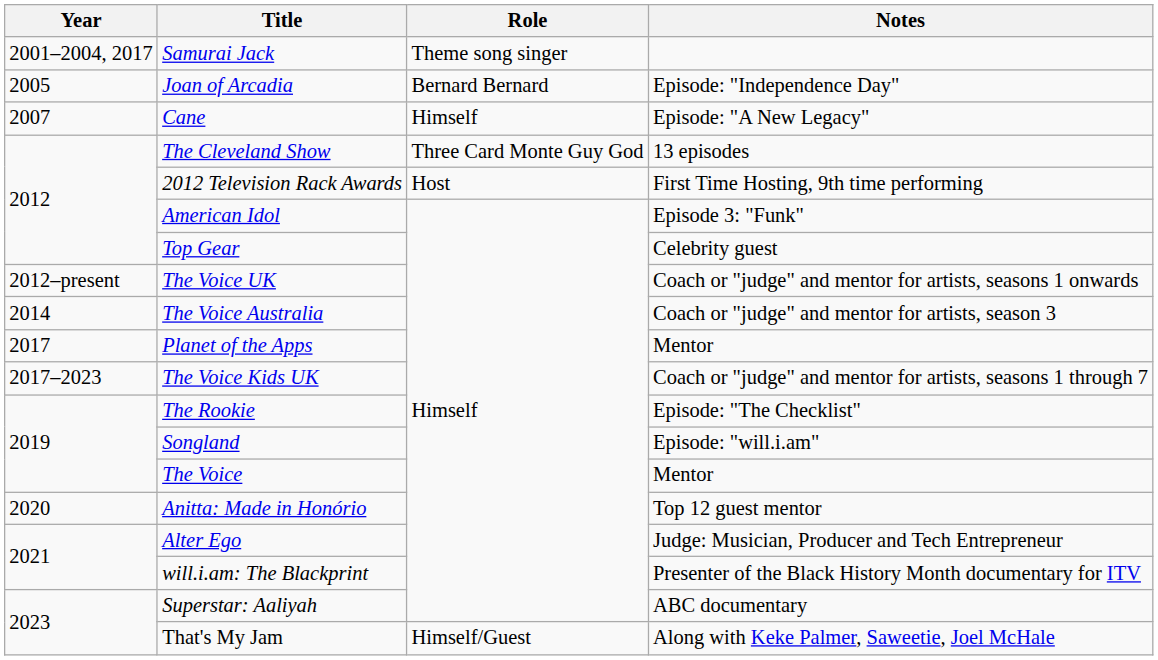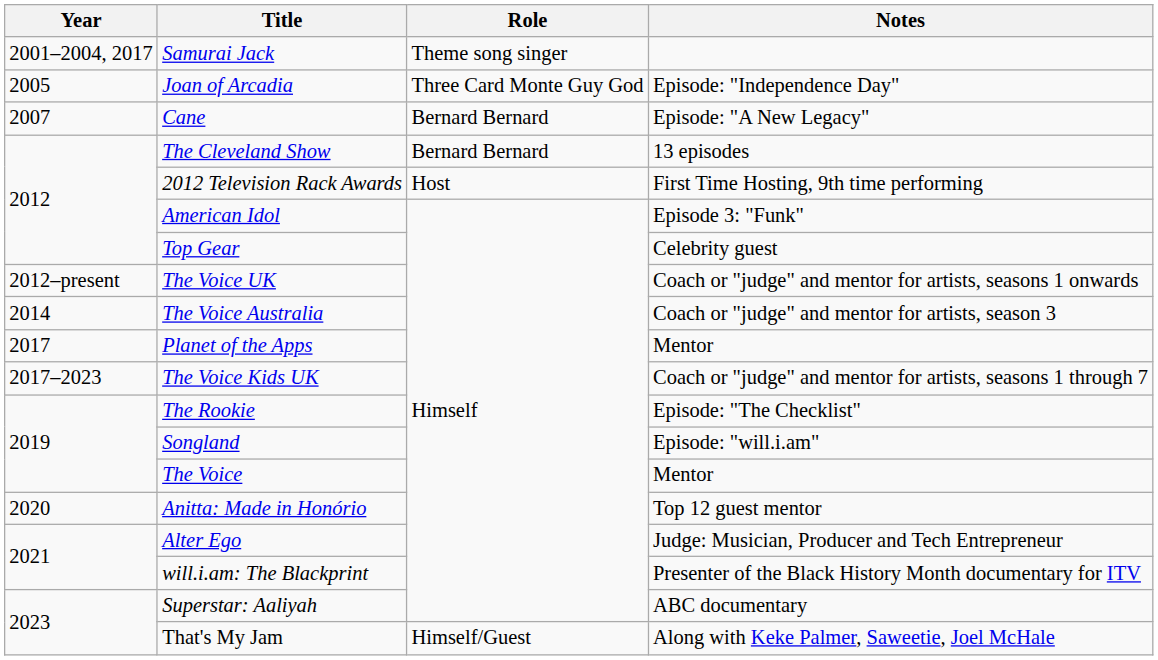 <table class="wikitable sortable">
 <tr>
 <th>Year</th>
 <th>Title</th>
 <th>Role</th>
 <th class="unsortable">Notes</th>
 </tr>
 <tr>
 <td>2001–2004, 2017</td>
 <td><em><a href='#'>Samurai Jack</a></em></td>
 <td>Theme song singer</td>
 <td></td>
 </tr>
 <tr>
 <td>2005</td>
 <td><em><a href='#'>Joan of Arcadia</a></em></td>
-<td>Bernard Bernard</td>
+<td>Three Card Monte Guy God</td>
 <td>Episode: "Independence Day"</td>
 </tr>
 <tr>
 <td>2007</td>
 <td><em><a href='#'>Cane</a></em></td>
-<td>Himself</td>
+<td>Bernard Bernard</td>
 <td>Episode: "A New Legacy"</td>
 </tr>
 <tr>
 <td rowspan="4">2012</td>
 <td><em><a href='#'>The Cleveland Show</a></em></td>
-<td>Three Card Monte Guy God</td>
+<td>Bernard Bernard</td>
 <td>13 episodes</td>
 </tr>
 <tr>
 <td><em>2012 Television Rack Awards</em></td>
 <td>Host</td>
 <td>First Time Hosting, 9th time performing</td>
 </tr>
 <tr>
 <td><em><a href='#'>American Idol</a></em></td>
 <td rowspan="13">Himself</td>
 <td>Episode 3: "Funk"</td>
 </tr>
 <tr>
 <td><em><a href='#'>Top Gear</a></em></td>
 <td>Celebrity guest</td>
 </tr>
 <tr>
 <td>2012–present</td>
 <td><em><a href='#'>The Voice UK</a></em></td>
 <td>Coach or "judge" and mentor for artists, seasons 1 onwards</td>
 </tr>
 <tr>
 <td>2014</td>
 <td><em><a href='#'>The Voice Australia</a></em></td>
 <td>Coach or "judge" and mentor for artists, season 3</td>
 </tr>
 <tr>
 <td>2017</td>
 <td><em><a href='#'>Planet of the Apps</a></em></td>
 <td>Mentor</td>
 </tr>
 <tr>
 <td>2017–2023</td>
 <td><em><a href='#'>The Voice Kids UK</a></em></td>
 <td>Coach or "judge" and mentor for artists, seasons 1 through 7</td>
 </tr>
 <tr>
 <td rowspan="3">2019</td>
 <td><em><a href='#'>The Rookie</a></em></td>
 <td>Episode: "The Checklist"</td>
 </tr>
 <tr>
 <td><em><a href='#'>Songland</a></em></td>
 <td>Episode: "will.i.am"</td>
 </tr>
 <tr>
 <td><em><a href='#'>The Voice</a></em></td>
 <td>Mentor</td>
 </tr>
 <tr>
 <td>2020</td>
 <td><em><a href='#'>Anitta: Made in Honório</a></em></td>
 <td>Top 12 guest mentor</td>
 </tr>
 <tr>
 <td rowspan="2">2021</td>
 <td><em><a href='#'>Alter Ego</a></em></td>
 <td>Judge: Musician, Producer and Tech Entrepreneur</td>
 </tr>
 <tr>
 <td><em>will.i.am: The Blackprint</em></td>
 <td>Presenter of the Black History Month documentary for <a href='#'>ITV</a></td>
 </tr>
 <tr>
 <td rowspan="2">2023</td>
 <td><em>Superstar: Aaliyah</em></td>
 <td>ABC documentary</td>
 </tr>
 <tr>
 <td>That's My Jam</td>
 <td>Himself/Guest</td>
 <td>Along with <a href='#'>Keke Palmer</a>, <a href='#'>Saweetie</a>, <a href='#'>Joel McHale</a></td>
 </tr>
 </table>
